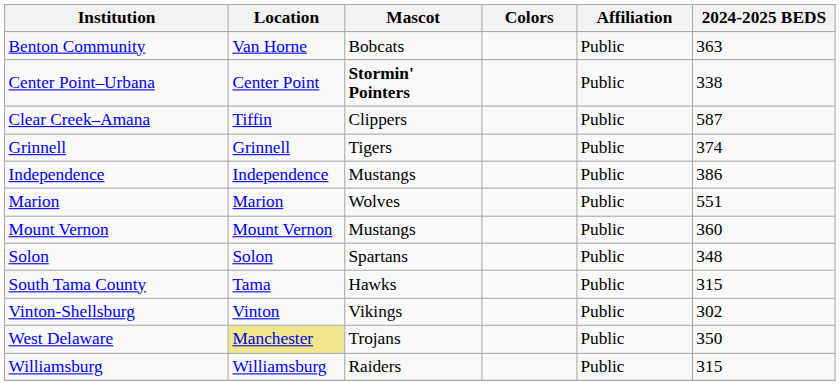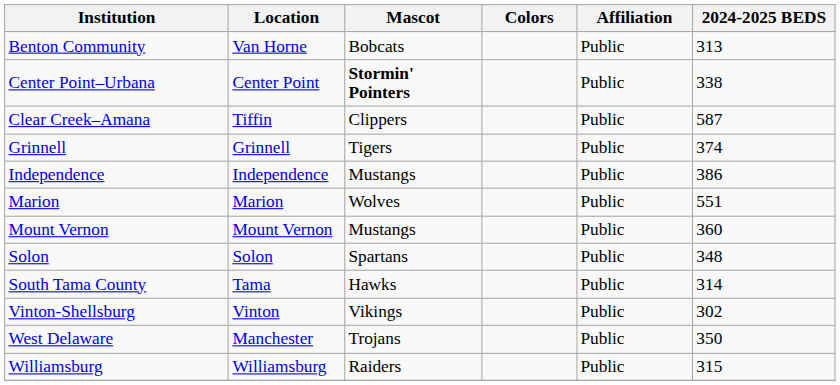 <table class="wikitable">
 <tr>
 <th scope="col" style="width: 200px;">Institution</th>
 <th scope="col" style="width: 100px;">Location</th>
 <th scope="col" style="width: 120px;">Mascot</th>
 <th scope="col" style="width: 80px;">Colors</th>
 <th scope="col" style="width: 100px;">Affiliation</th>
 <th scope="col" style="width: 125px;">2024-2025 BEDS</th>
 </tr>
 <tr>
 <td><a href='#'>Benton Community</a></td>
 <td><a href='#'>Van Horne</a></td>
 <td>Bobcats</td>
 <td> </td>
 <td>Public</td>
-<td>363</td>
+<td>313</td>
 </tr>
 <tr>
 <td><a href='#'>Center Point–Urbana</a></td>
 <td><a href='#'>Center Point</a></td>
 <td><strong>Stormin' Pointers</strong></td>
 <td> </td>
 <td>Public</td>
 <td>338</td>
 </tr>
 <tr>
 <td><a href='#'>Clear Creek–Amana</a></td>
 <td><a href='#'>Tiffin</a></td>
 <td>Clippers</td>
 <td> </td>
 <td>Public</td>
 <td>587</td>
 </tr>
 <tr>
 <td><a href='#'>Grinnell</a></td>
 <td><a href='#'>Grinnell</a></td>
 <td>Tigers</td>
 <td> </td>
 <td>Public</td>
 <td>374</td>
 </tr>
 <tr>
 <td><a href='#'>Independence</a></td>
 <td><a href='#'>Independence</a></td>
 <td>Mustangs</td>
 <td> </td>
 <td>Public</td>
 <td>386</td>
 </tr>
 <tr>
 <td><a href='#'>Marion</a></td>
 <td><a href='#'>Marion</a></td>
 <td>Wolves</td>
 <td> </td>
 <td>Public</td>
 <td>551</td>
 </tr>
 <tr>
 <td><a href='#'>Mount Vernon</a></td>
 <td><a href='#'>Mount Vernon</a></td>
 <td>Mustangs</td>
 <td> </td>
 <td>Public</td>
 <td>360</td>
 </tr>
 <tr>
 <td><a href='#'>Solon</a></td>
 <td><a href='#'>Solon</a></td>
 <td>Spartans</td>
 <td> </td>
 <td>Public</td>
 <td>348</td>
 </tr>
 <tr>
 <td><a href='#'>South Tama County</a></td>
 <td><a href='#'>Tama</a></td>
 <td>Hawks</td>
 <td> </td>
 <td>Public</td>
-<td>315</td>
+<td>314</td>
 </tr>
 <tr>
 <td><a href='#'>Vinton-Shellsburg</a></td>
 <td><a href='#'>Vinton</a></td>
 <td>Vikings</td>
 <td> </td>
 <td>Public</td>
 <td>302</td>
 </tr>
 <tr>
 <td><a href='#'>West Delaware</a></td>
-<td style="background: khaki;"><a href='#'>Manchester</a></td>
+<td><a href='#'>Manchester</a></td>
 <td>Trojans</td>
 <td> </td>
 <td>Public</td>
 <td>350</td>
 </tr>
 <tr>
 <td><a href='#'>Williamsburg</a></td>
 <td><a href='#'>Williamsburg</a></td>
 <td>Raiders</td>
 <td> </td>
 <td>Public</td>
 <td>315</td>
 </tr>
 <tr>
 </tr>
 </table>
